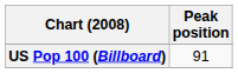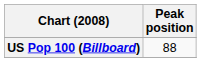 <table class="wikitable sortable plainrowheaders" style="text-align:center;">
 <tr>
 <th scope="col">Chart (2008)</th>
 <th scope="col">Peak<br>position</th>
 </tr>
 <tr>
 </tr>
 <tr>
 </tr>
 <tr>
 </tr>
 <tr>
 <th scope="row">US <a href='#'>Pop 100</a> (<a href='#'><em>Billboard</em></a>)</th>
-<td>91</td>
+<td>88</td>
 </tr>
 <tr>
 </tr>
 <tr>
 </tr>
 </table>
